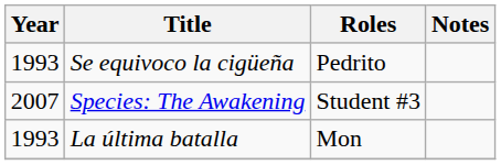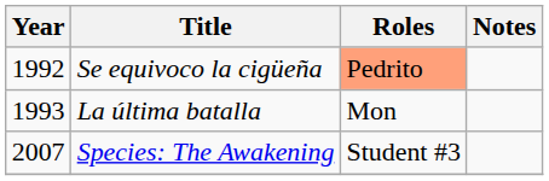 <table class="wikitable sortable">
 <tr>
 <th>Year</th>
 <th>Title</th>
 <th>Roles</th>
 <th>Notes</th>
 </tr>
 <tr>
+<td>1992</td>
+<td><em>Se equivoco la cigüeña</em></td>
+<td style="background: lightsalmon;">Pedrito</td>
+<td></td>
+</tr>
+<tr>
 <td>1993</td>
-<td><em>Se equivoco la cigüeña</em></td>
-<td>Pedrito</td>
+<td><em>La última batalla</em></td>
+<td>Mon</td>
 <td></td>
 </tr>
 <tr>
 <td>2007</td>
 <td><em><a href='#'>Species: The Awakening</a></em></td>
 <td>Student #3</td>
 <td></td>
 </tr>
 <tr>
-<td>1993</td>
-<td><em>La última batalla</em></td>
-<td>Mon</td>
-<td></td>
-</tr>
-<tr>
 </tr>
 </table>
